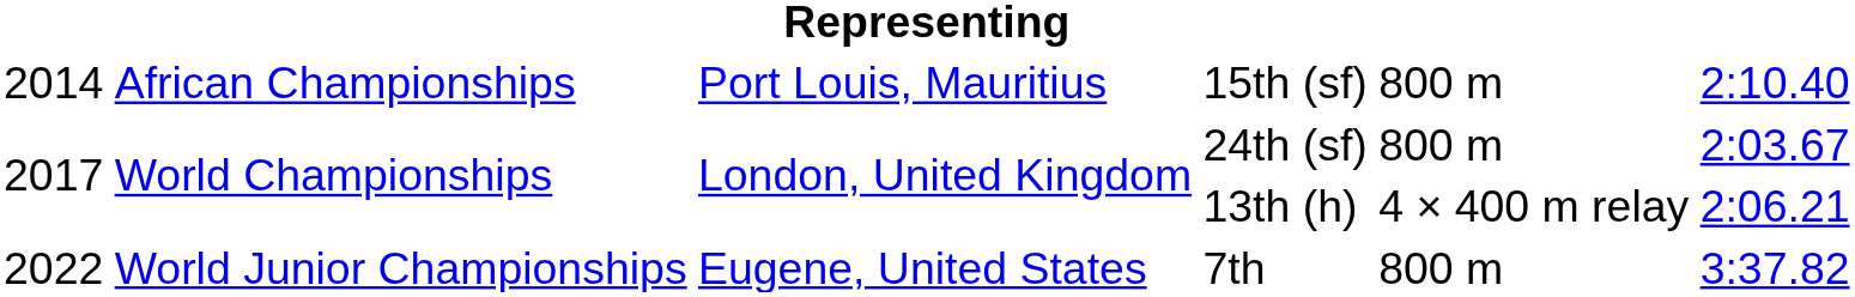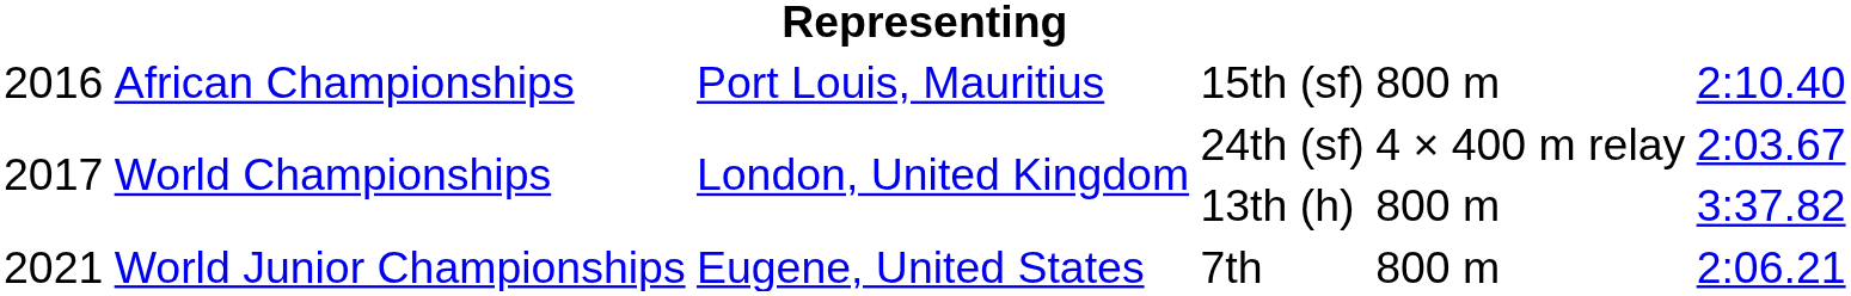 <table>
 <tr>
 <th colspan="6">Representing </th>
 </tr>
 <tr>
-<td>2014</td>
+<td>2016</td>
 <td><a href='#'>African Championships</a></td>
 <td><a href='#'>Port Louis, Mauritius</a></td>
 <td>15th (sf)</td>
 <td>800 m</td>
 <td><a href='#'>2:10.40</a></td>
 </tr>
 <tr>
 <td rowspan=2>2017</td>
 <td rowspan=2><a href='#'>World Championships</a></td>
 <td rowspan=2><a href='#'>London, United Kingdom</a></td>
 <td>24th (sf)</td>
-<td>800 m</td>
+<td>4 × 400 m relay</td>
 <td><a href='#'>2:03.67</a></td>
 </tr>
 <tr>
 <td>13th (h)</td>
-<td>4 × 400 m relay</td>
-<td><a href='#'>2:06.21</a></td>
+<td>800 m</td>
+<td><a href='#'>3:37.82</a></td>
 </tr>
 <tr>
-<td>2022</td>
+<td>2021</td>
 <td><a href='#'>World Junior Championships</a></td>
 <td><a href='#'>Eugene, United States</a></td>
 <td>7th</td>
 <td>800 m</td>
-<td><a href='#'>3:37.82</a></td>
+<td><a href='#'>2:06.21</a></td>
 </tr>
 </table>
